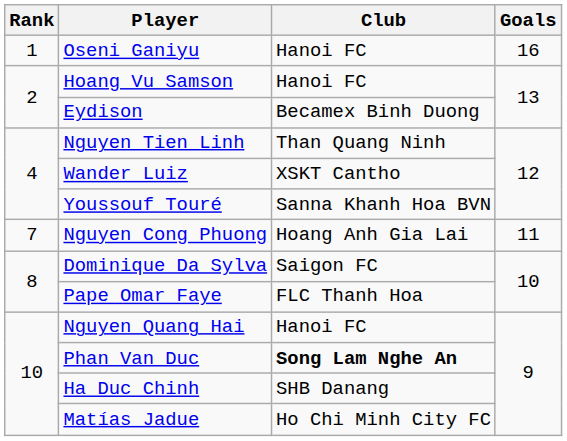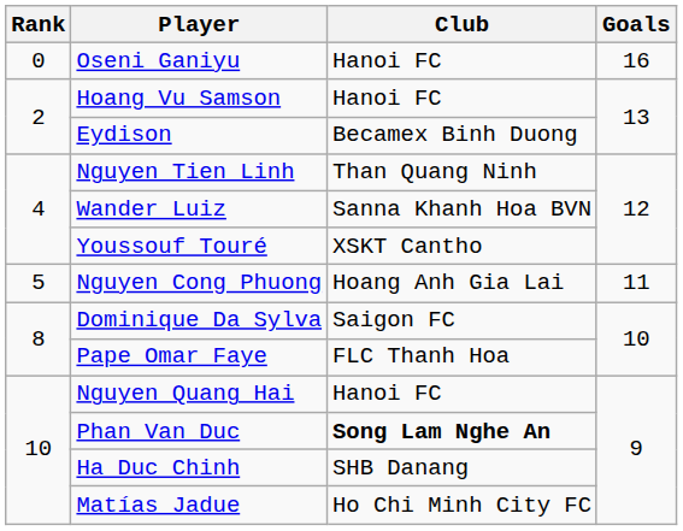 <table class="wikitable" style="text-align:center;">
 <tr>
 <th>Rank</th>
 <th>Player</th>
 <th>Club</th>
 <th>Goals</th>
 </tr>
 <tr>
-<td>1</td>
+<td>0</td>
 <td align="left"> <a href='#'>Oseni Ganiyu</a></td>
 <td align="left">Hanoi FC</td>
 <td>16</td>
 </tr>
 <tr>
 <td rowspan="2">2</td>
 <td align="left"> <a href='#'>Hoang Vu Samson</a></td>
 <td align="left">Hanoi FC</td>
 <td rowspan="2">13</td>
 </tr>
 <tr>
 <td align="left"> <a href='#'>Eydison</a></td>
 <td align="left">Becamex Binh Duong</td>
 </tr>
 <tr>
 <td rowspan="3">4</td>
 <td align="left"> <a href='#'>Nguyen Tien Linh</a></td>
 <td align="left">Than Quang Ninh</td>
 <td rowspan="3">12</td>
 </tr>
 <tr>
 <td style="text-align:left;"> <a href='#'>Wander Luiz</a></td>
+<td style="text-align:left;">Sanna Khanh Hoa BVN</td>
+</tr>
+<tr>
+<td style="text-align:left;"> <a href='#'>Youssouf Touré</a></td>
 <td style="text-align:left;">XSKT Cantho</td>
 </tr>
 <tr>
-<td style="text-align:left;"> <a href='#'>Youssouf Touré</a></td>
-<td style="text-align:left;">Sanna Khanh Hoa BVN</td>
-</tr>
-<tr>
-<td>7</td>
+<td>5</td>
 <td style="text-align:left;"> <a href='#'>Nguyen Cong Phuong</a></td>
 <td style="text-align:left;">Hoang Anh Gia Lai</td>
 <td>11</td>
 </tr>
 <tr>
 <td rowspan="2">8</td>
 <td align="left"> <a href='#'>Dominique Da Sylva</a></td>
 <td align="left">Saigon FC</td>
 <td rowspan="2">10</td>
 </tr>
 <tr>
 <td align="left"> <a href='#'>Pape Omar Faye</a></td>
 <td align="left">FLC Thanh Hoa</td>
 </tr>
 <tr>
 <td rowspan="4">10</td>
 <td align="left"> <a href='#'>Nguyen Quang Hai</a></td>
 <td align="left">Hanoi FC</td>
 <td rowspan="4">9</td>
 </tr>
 <tr>
 <td style="text-align:left;"> <a href='#'>Phan Van Duc</a></td>
 <td style="text-align:left;"><strong>Song Lam Nghe An</strong></td>
 </tr>
 <tr>
 <td style="text-align:left;"> <a href='#'>Ha Duc Chinh</a></td>
 <td style="text-align:left;">SHB Danang</td>
 </tr>
 <tr>
 <td align="left"> <a href='#'>Matías Jadue</a></td>
 <td align="left">Ho Chi Minh City FC</td>
 </tr>
 </table>
